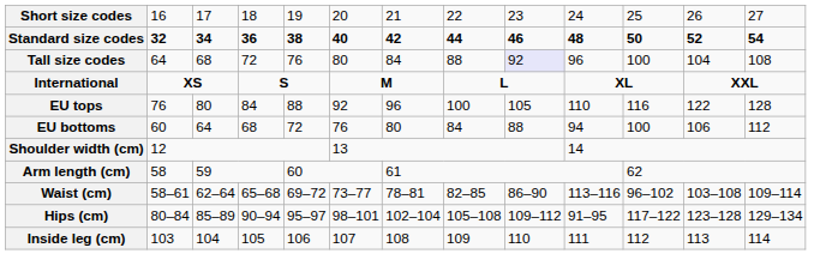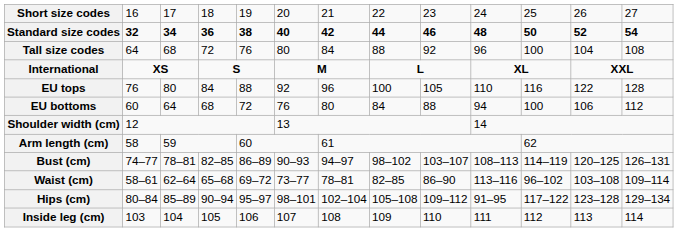 <table class="wikitable collapsible">
 <tr>
 <th>Short size codes</th>
 <td>16</td>
 <td>17</td>
 <td>18</td>
 <td>19</td>
 <td>20</td>
 <td>21</td>
 <td>22</td>
 <td>23</td>
 <td>24</td>
 <td>25</td>
 <td>26</td>
 <td>27</td>
 </tr>
 <tr>
 <th>Standard size codes</th>
 <td><strong>32</strong></td>
 <td><strong>34</strong></td>
 <td><strong>36</strong></td>
 <td><strong>38</strong></td>
 <td><strong>40</strong></td>
 <td><strong>42</strong></td>
 <td><strong>44</strong></td>
 <td><strong>46</strong></td>
 <td><strong>48</strong></td>
 <td><strong>50</strong></td>
 <td><strong>52</strong></td>
 <td><strong>54</strong></td>
 </tr>
 <tr>
 <th>Tall size codes</th>
 <td>64</td>
 <td>68</td>
 <td>72</td>
 <td>76</td>
 <td>80</td>
 <td>84</td>
 <td>88</td>
-<td style="background: lavender;">92</td>
+<td>92</td>
 <td>96</td>
 <td>100</td>
 <td>104</td>
 <td>108</td>
 </tr>
 <tr>
 <th>International</th>
 <td colspan="2" align="center"><strong>XS</strong></td>
 <td colspan="2" align="center"><strong>S</strong></td>
 <td colspan="2" align="center"><strong>M</strong></td>
 <td colspan="2" align="center"><strong>L</strong></td>
 <td colspan="2" align="center"><strong>XL</strong></td>
 <td colspan="2" align="center"><strong>XXL</strong></td>
 </tr>
 <tr>
 <th>EU tops</th>
 <td>76</td>
 <td>80</td>
 <td>84</td>
 <td>88</td>
 <td>92</td>
 <td>96</td>
 <td>100</td>
 <td>105</td>
 <td>110</td>
 <td>116</td>
 <td>122</td>
 <td>128</td>
 </tr>
 <tr>
 <th>EU bottoms</th>
 <td>60</td>
 <td>64</td>
 <td>68</td>
 <td>72</td>
 <td>76</td>
 <td>80</td>
 <td>84</td>
 <td>88</td>
 <td>94</td>
 <td>100</td>
 <td>106</td>
 <td>112</td>
 </tr>
 <tr>
 <th>Shoulder width (cm)</th>
 <td colspan=4>12</td>
 <td colspan=4>13</td>
 <td colspan=4>14</td>
 </tr>
 <tr>
 <th>Arm length (cm)</th>
 <td>58</td>
 <td colspan=2>59</td>
 <td colspan=2>60</td>
 <td colspan=4>61</td>
 <td colspan=3>62</td>
 </tr>
 <tr>
+<th>Bust (cm)</th>
+<td>74–77</td>
+<td>78–81</td>
+<td>82–85</td>
+<td>86–89</td>
+<td>90–93</td>
+<td>94–97</td>
+<td>98–102</td>
+<td>103–107</td>
+<td>108–113</td>
+<td>114–119</td>
+<td>120–125</td>
+<td>126–131</td>
+</tr>
+<tr>
 <th>Waist (cm)</th>
 <td>58–61</td>
 <td>62–64</td>
 <td>65–68</td>
 <td>69–72</td>
 <td>73–77</td>
 <td>78–81</td>
 <td>82–85</td>
 <td>86–90</td>
 <td>113–116</td>
 <td>96–102</td>
 <td>103–108</td>
 <td>109–114</td>
 </tr>
 <tr>
 <th>Hips (cm)</th>
 <td>80–84</td>
 <td>85–89</td>
 <td>90–94</td>
 <td>95–97</td>
 <td>98–101</td>
 <td>102–104</td>
 <td>105–108</td>
 <td>109–112</td>
 <td>91–95</td>
 <td>117–122</td>
 <td>123–128</td>
 <td>129–134</td>
 </tr>
 <tr>
 <th>Inside leg (cm)</th>
 <td>103</td>
 <td>104</td>
 <td>105</td>
 <td>106</td>
 <td>107</td>
 <td>108</td>
 <td>109</td>
 <td>110</td>
 <td>111</td>
 <td>112</td>
 <td>113</td>
 <td>114</td>
 </tr>
 </table>
